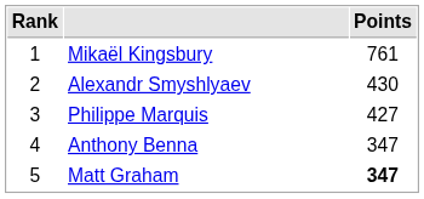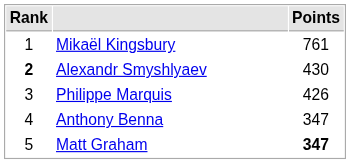 <table cellspacing="1" cellpadding="3" style="border:1px solid #aaa; font-size:86%;">
 <tr style="background:#e4e4e4;">
 <th style="border-bottom:1px solid #aaa; width:10px;">Rank</th>
 <th style="border-bottom:1px solid #aaa; width:200px;"></th>
 <th style="border-bottom:1px solid #aaa; width:20px;">Points</th>
 </tr>
 <tr>
 <td align=center>1</td>
 <td> <a href='#'>Mikaël Kingsbury</a></td>
 <td align=center>761</td>
 </tr>
 <tr>
-<td align=center>2</td>
+<td align=center><strong>2</strong></td>
 <td> <a href='#'>Alexandr Smyshlyaev</a></td>
 <td align=center>430</td>
 </tr>
 <tr>
 <td align=center>3</td>
 <td> <a href='#'>Philippe Marquis</a></td>
-<td align=center>427</td>
+<td align=center>426</td>
 </tr>
 <tr>
 <td align=center>4</td>
 <td> <a href='#'>Anthony Benna</a></td>
 <td align=center>347</td>
 </tr>
 <tr>
 <td align=center>5</td>
 <td> <a href='#'>Matt Graham</a></td>
 <td align=center><strong>347</strong></td>
 </tr>
 </table>
